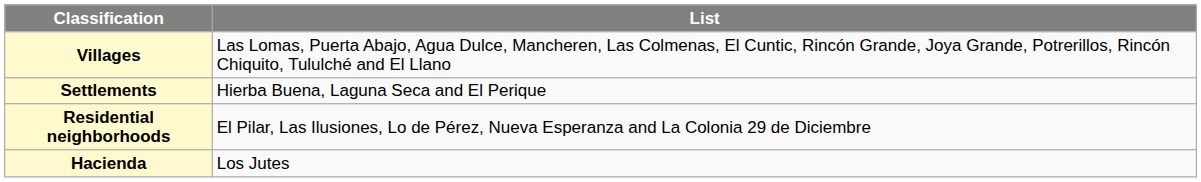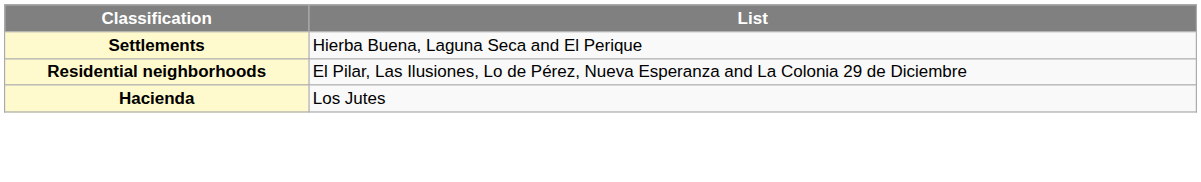 <table class="wikitable mw-collapsible" width=80% style='font-size:0.9em' align=center>
 <tr style="color:white;" align=center>
 <th style=background:gray;>Classification</th>
 <th style=background:gray;>List</th>
-</tr>
-<tr>
-<th style=background:lemonchiffon;>Villages</th>
-<td>Las Lomas, Puerta Abajo, Agua Dulce, Mancheren, Las Colmenas, El Cuntic, Rincón Grande, Joya Grande, Potrerillos, Rincón Chiquito, Tululché and El Llano</td>
 </tr>
 <tr>
 <th style=background:lemonchiffon;>Settlements</th>
 <td>Hierba Buena, Laguna Seca and El Perique</td>
 </tr>
 <tr>
 <th style=background:lemonchiffon;>Residential neighborhoods</th>
 <td>El Pilar, Las Ilusiones, Lo de Pérez, Nueva Esperanza and La Colonia 29 de Diciembre</td>
 </tr>
 <tr>
 <th style=background:lemonchiffon;>Hacienda</th>
 <td>Los Jutes</td>
 </tr>
 </table>
